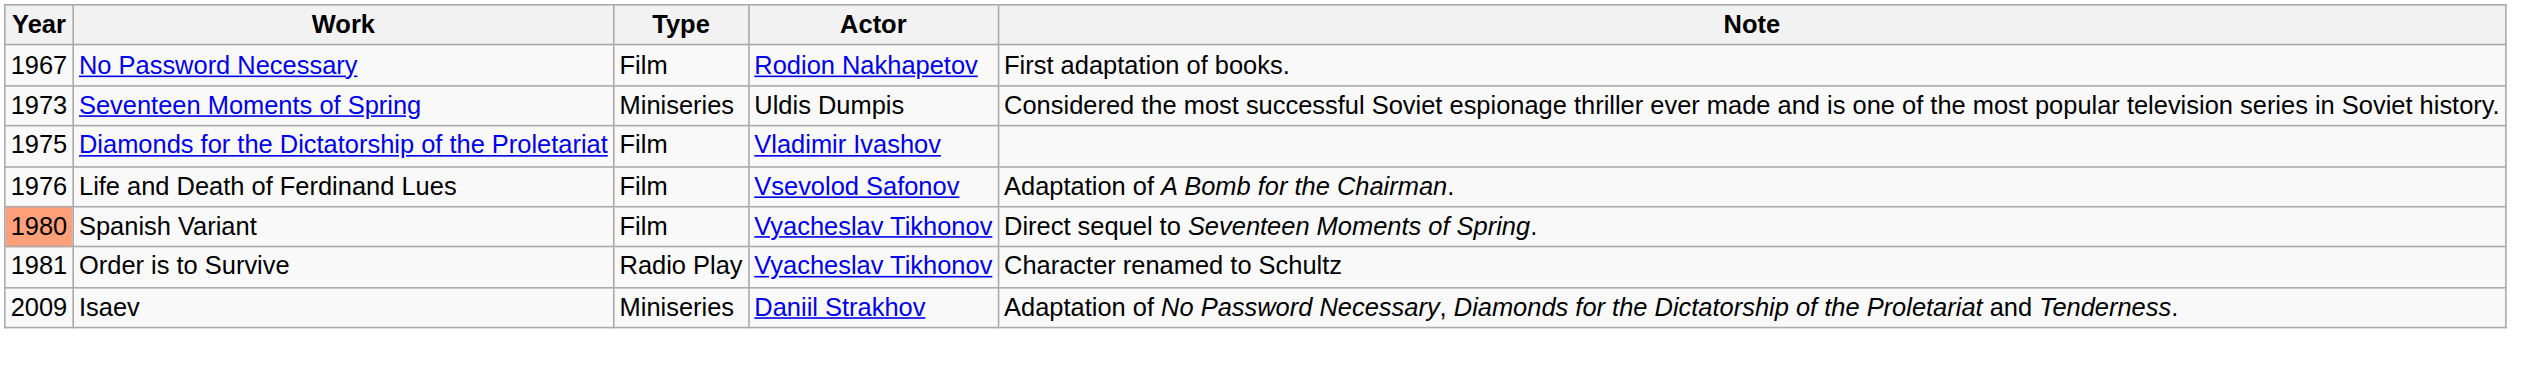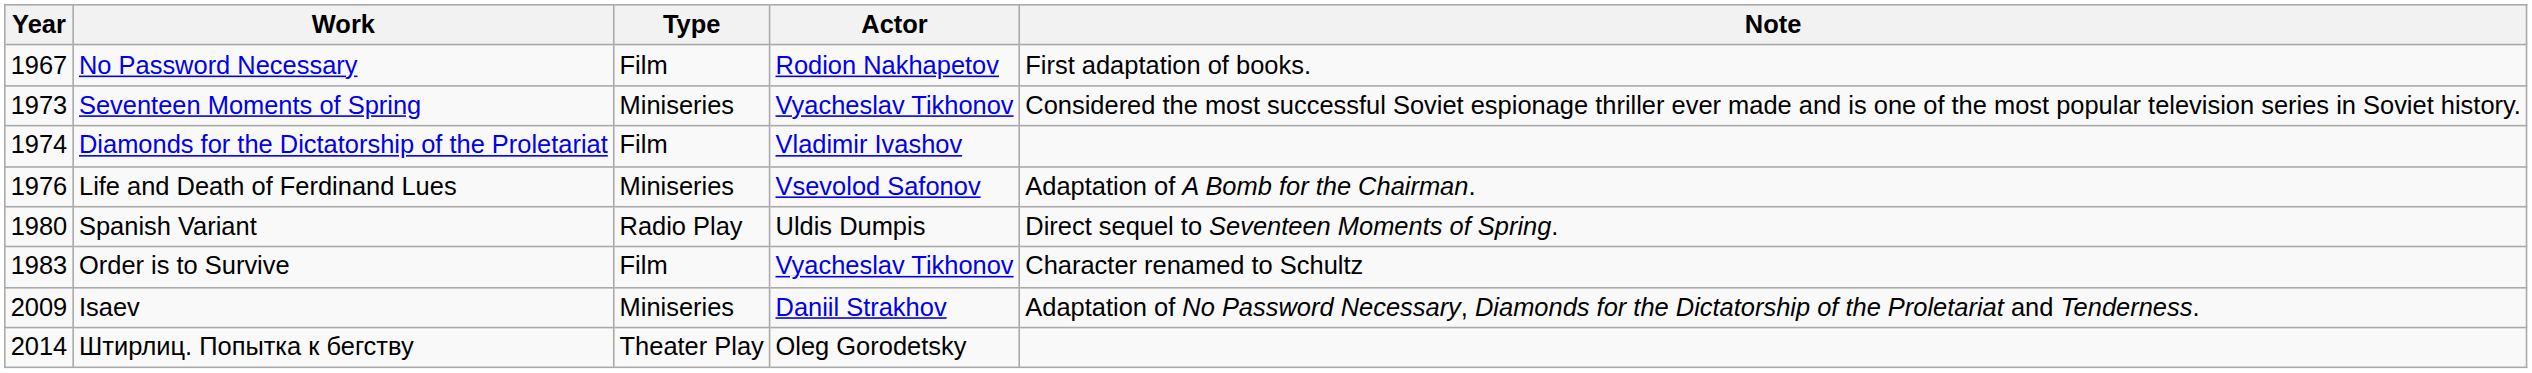 <table class="wikitable sortable">
 <tr>
 <th>Year</th>
 <th>Work</th>
 <th>Type</th>
 <th>Actor</th>
 <th>Note</th>
 </tr>
 <tr>
 <td>1967</td>
 <td><a href='#'>No Password Necessary</a></td>
 <td>Film</td>
 <td><a href='#'>Rodion Nakhapetov</a></td>
 <td>First adaptation of books.</td>
 </tr>
 <tr>
 <td>1973</td>
 <td><a href='#'>Seventeen Moments of Spring</a></td>
 <td>Miniseries</td>
-<td>Uldis Dumpis</td>
+<td><a href='#'>Vyacheslav Tikhonov</a></td>
 <td>Considered the most successful Soviet espionage thriller ever made and is one of the most popular television series in Soviet history.</td>
 </tr>
 <tr>
-<td>1975</td>
+<td>1974</td>
 <td><a href='#'>Diamonds for the Dictatorship of the Proletariat</a></td>
 <td>Film</td>
 <td><a href='#'>Vladimir Ivashov</a></td>
 <td></td>
 </tr>
 <tr>
 <td>1976</td>
 <td>Life and Death of Ferdinand Lues</td>
-<td>Film</td>
+<td>Miniseries</td>
 <td><a href='#'>Vsevolod Safonov</a></td>
 <td>Adaptation of <em>A Bomb for the Chairman</em>.</td>
 </tr>
 <tr>
-<td style="background: lightsalmon;">1980</td>
+<td>1980</td>
 <td>Spanish Variant</td>
-<td>Film</td>
-<td><a href='#'>Vyacheslav Tikhonov</a></td>
+<td>Radio Play</td>
+<td>Uldis Dumpis</td>
 <td>Direct sequel to <em>Seventeen Moments of Spring</em>.</td>
 </tr>
 <tr>
-<td>1981</td>
+<td>1983</td>
 <td>Order is to Survive</td>
-<td>Radio Play</td>
+<td>Film</td>
 <td><a href='#'>Vyacheslav Tikhonov</a></td>
 <td>Character renamed to Schultz</td>
 </tr>
 <tr>
 <td>2009</td>
 <td>Isaev</td>
 <td>Miniseries</td>
 <td><a href='#'>Daniil Strakhov</a></td>
 <td>Adaptation of <em>No Password Necessary</em>, <em>Diamonds for the Dictatorship of the Proletariat</em> and <em>Tenderness</em>.</td>
 </tr>
+<tr>
+<td>2014</td>
+<td>Штирлиц. Попытка к бегству</td>
+<td>Theater Play</td>
+<td>Oleg Gorodetsky</td>
+<td></td>
+</tr>
 </table>
